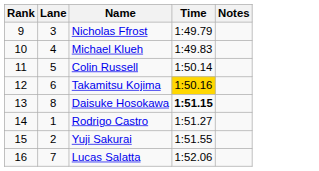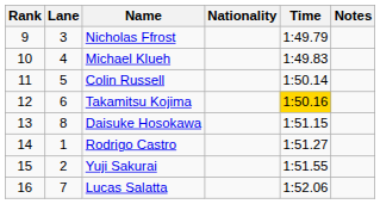 <table class="wikitable sortable" style="text-align:center">
 <tr>
 <th>Rank</th>
 <th>Lane</th>
 <th>Name</th>
+<th>Nationality</th>
 <th>Time</th>
 <th>Notes</th>
 </tr>
 <tr>
 <td>9</td>
 <td>3</td>
 <td align=left><a href='#'>Nicholas Ffrost</a></td>
+<td align=left></td>
 <td>1:49.79</td>
 <td></td>
 </tr>
 <tr>
 <td>10</td>
 <td>4</td>
 <td align=left><a href='#'>Michael Klueh</a></td>
+<td align=left></td>
 <td>1:49.83</td>
 <td></td>
 </tr>
 <tr>
 <td>11</td>
 <td>5</td>
 <td align=left><a href='#'>Colin Russell</a></td>
+<td align=left></td>
 <td>1:50.14</td>
 <td></td>
 </tr>
 <tr>
 <td>12</td>
 <td>6</td>
 <td align=left><a href='#'>Takamitsu Kojima</a></td>
+<td align=left></td>
 <td style="background: gold;">1:50.16</td>
 <td></td>
 </tr>
 <tr>
 <td>13</td>
 <td>8</td>
 <td align=left><a href='#'>Daisuke Hosokawa</a></td>
-<td><strong>1:51.15</strong></td>
+<td align=left></td>
+<td>1:51.15</td>
 <td></td>
 </tr>
 <tr>
 <td>14</td>
 <td>1</td>
 <td align=left><a href='#'>Rodrigo Castro</a></td>
+<td align=left></td>
 <td>1:51.27</td>
 <td></td>
 </tr>
 <tr>
 <td>15</td>
 <td>2</td>
 <td align=left><a href='#'>Yuji Sakurai</a></td>
+<td align=left></td>
 <td>1:51.55</td>
 <td></td>
 </tr>
 <tr>
 <td>16</td>
 <td>7</td>
 <td align=left><a href='#'>Lucas Salatta</a></td>
+<td align=left></td>
 <td>1:52.06</td>
 <td></td>
 </tr>
 </table>
